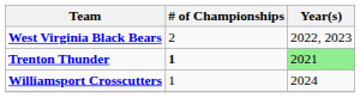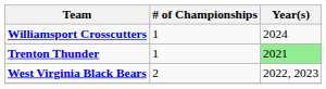 <table class="wikitable">
 <tr>
 <th>Team</th>
 <th># of Championships</th>
 <th>Year(s)</th>
 </tr>
 <tr>
+<td><strong><a href='#'>Williamsport Crosscutters</a></strong></td>
+<td>1</td>
+<td>2024</td>
+</tr>
+<tr>
+<td><strong><a href='#'>Trenton Thunder</a></strong></td>
+<td>1</td>
+<td style="background: lightgreen;">2021</td>
+</tr>
+<tr>
 <td><strong><a href='#'>West Virginia Black Bears</a></strong></td>
 <td>2</td>
 <td>2022, 2023</td>
 </tr>
 <tr>
-<td><strong><a href='#'>Trenton Thunder</a></strong></td>
-<td><strong>1</strong></td>
-<td style="background: lightgreen;">2021</td>
-</tr>
-<tr>
-<td><strong><a href='#'>Williamsport Crosscutters</a></strong></td>
-<td>1</td>
-<td>2024</td>
-</tr>
-<tr>
 </tr>
 </table>
